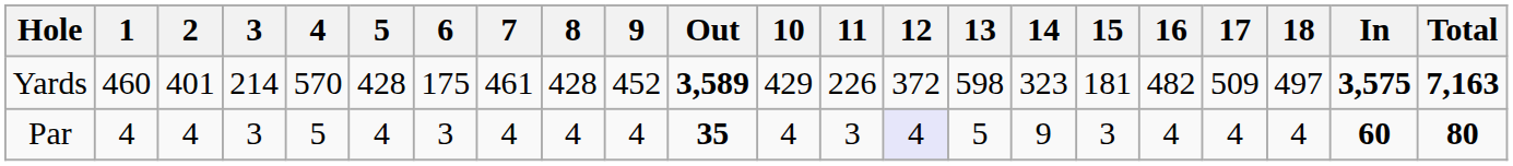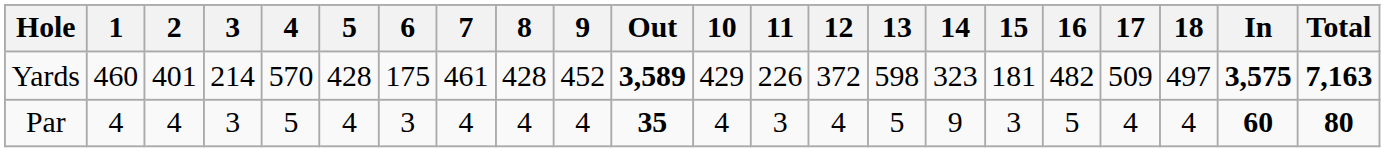 <table class="wikitable" style="text-align:center">
 <tr>
 <th align="left">Hole</th>
 <th>1</th>
 <th>2</th>
 <th>3</th>
 <th>4</th>
 <th>5</th>
 <th>6</th>
 <th>7</th>
 <th>8</th>
 <th>9</th>
 <th>Out</th>
 <th>10</th>
 <th>11</th>
 <th>12</th>
 <th>13</th>
 <th>14</th>
 <th>15</th>
 <th>16</th>
 <th>17</th>
 <th>18</th>
 <th>In</th>
 <th>Total</th>
 </tr>
 <tr>
 <td>Yards</td>
 <td>460</td>
 <td>401</td>
 <td>214</td>
 <td>570</td>
 <td>428</td>
 <td>175</td>
 <td>461</td>
 <td>428</td>
 <td>452</td>
 <td><strong>3,589</strong></td>
 <td>429</td>
 <td>226</td>
 <td>372</td>
 <td>598</td>
 <td>323</td>
 <td>181</td>
 <td>482</td>
 <td>509</td>
 <td>497</td>
 <td><strong>3,575</strong></td>
 <td><strong>7,163</strong></td>
 </tr>
 <tr>
 <td>Par</td>
 <td>4</td>
 <td>4</td>
 <td>3</td>
 <td>5</td>
 <td>4</td>
 <td>3</td>
 <td>4</td>
 <td>4</td>
 <td>4</td>
 <td><strong>35</strong></td>
 <td>4</td>
 <td>3</td>
-<td style="background: lavender;">4</td>
+<td>4</td>
 <td>5</td>
 <td>9</td>
 <td>3</td>
-<td>4</td>
+<td>5</td>
 <td>4</td>
 <td>4</td>
 <td><strong>60</strong></td>
 <td><strong>80</strong></td>
 </tr>
 </table>
